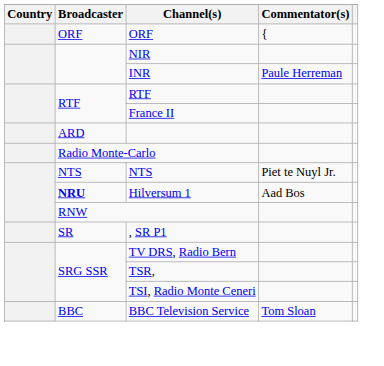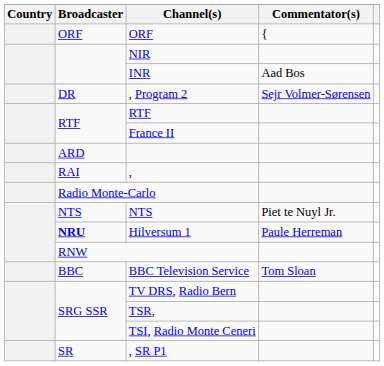 <table class="wikitable plainrowheaders sticky-header">
 <tr>
 </tr>
 <tr>
 <th scope="col">Country</th>
 <th scope="col">Broadcaster</th>
 <th scope="col">Channel(s)</th>
 <th scope="col">Commentator(s)</th>
 <th scope="col"></th>
 </tr>
 <tr>
 <th scope="row"></th>
 <td><a href='#'>ORF</a></td>
 <td><a href='#'>ORF</a></td>
 <td>{</td>
 <td style="text-align:center"></td>
 </tr>
 <tr>
 <th scope="rowgroup" rowspan="2"></th>
 <td rowspan="2"></td>
 <td><a href='#'>NIR</a></td>
 <td></td>
 <td style="text-align:center"></td>
 </tr>
 <tr>
 <td><a href='#'>INR</a></td>
-<td><a href='#'>Paule Herreman</a></td>
+<td>Aad Bos</td>
+<td style="text-align:center"></td>
+</tr>
+<tr>
+<th scope="row"></th>
+<td><a href='#'>DR</a></td>
+<td>, <a href='#'>Program 2</a></td>
+<td><a href='#'>Sejr Volmer-Sørensen</a></td>
 <td style="text-align:center"></td>
 </tr>
 <tr>
 <th scope="rowgroup" rowspan="2"></th>
 <td rowspan="2"><a href='#'>RTF</a></td>
 <td><a href='#'>RTF</a></td>
 <td></td>
 <td style="text-align:center"></td>
 </tr>
 <tr>
 <td><a href='#'>France II</a></td>
 <td></td>
 <td style="text-align:center"></td>
 </tr>
 <tr>
 <th scope="row"></th>
 <td><a href='#'>ARD</a></td>
 <td></td>
 <td></td>
 <td style="text-align:center"></td>
 </tr>
 <tr>
 <th scope="row"></th>
+<td><a href='#'>RAI</a></td>
+<td>, </td>
+<td></td>
+<td style="text-align:center"></td>
+</tr>
+<tr>
+<th scope="row"></th>
 <td colspan="2"><a href='#'>Radio Monte-Carlo</a></td>
 <td></td>
 <td style="text-align:center"></td>
 </tr>
 <tr>
 <th scope="rowgroup" rowspan="3"></th>
 <td><a href='#'>NTS</a></td>
 <td><a href='#'>NTS</a></td>
 <td>Piet te Nuyl Jr.</td>
 <td style="text-align:center"></td>
 </tr>
 <tr>
 <td><strong><a href='#'>NRU</a></strong></td>
 <td><a href='#'>Hilversum 1</a></td>
-<td>Aad Bos</td>
+<td><a href='#'>Paule Herreman</a></td>
 <td style="text-align:center"></td>
 </tr>
 <tr>
 <td colspan="2"><a href='#'>RNW</a></td>
 <td></td>
 <td style="text-align:center"></td>
 </tr>
 <tr>
 <th scope="row"></th>
-<td><a href='#'>SR</a></td>
-<td>, <a href='#'>SR P1</a></td>
-<td></td>
+<td><a href='#'>BBC</a></td>
+<td><a href='#'>BBC Television Service</a></td>
+<td><a href='#'>Tom Sloan</a></td>
 <td style="text-align:center"></td>
 </tr>
 <tr>
 <th scope="rowgroup" rowspan="3"></th>
 <td rowspan="3"><a href='#'>SRG SSR</a></td>
 <td><a href='#'>TV DRS</a>, <a href='#'>Radio Bern</a></td>
 <td></td>
 <td style="text-align:center"></td>
 </tr>
 <tr>
 <td><a href='#'>TSR</a>, </td>
 <td></td>
 <td style="text-align:center"></td>
 </tr>
 <tr>
 <td><a href='#'>TSI</a>, <a href='#'>Radio Monte Ceneri</a></td>
 <td></td>
 <td style="text-align:center"></td>
 </tr>
 <tr>
 <th scope="row"></th>
-<td><a href='#'>BBC</a></td>
-<td><a href='#'>BBC Television Service</a></td>
-<td><a href='#'>Tom Sloan</a></td>
+<td><a href='#'>SR</a></td>
+<td>, <a href='#'>SR P1</a></td>
+<td></td>
 <td style="text-align:center"></td>
 </tr>
 </table>
